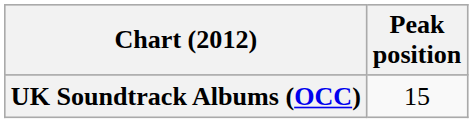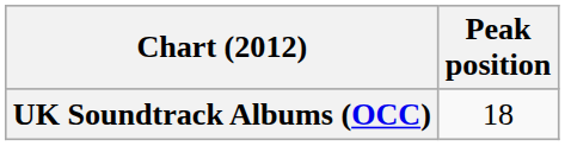 <table class="wikitable sortable plainrowheaders" style="text-align:center">
 <tr>
 <th scope="col">Chart (2012)</th>
 <th scope="col">Peak<br>position</th>
 </tr>
 <tr>
 <th scope="row">UK Soundtrack Albums (<a href='#'>OCC</a>)</th>
-<td>15</td>
+<td>18</td>
 </tr>
 </table>
